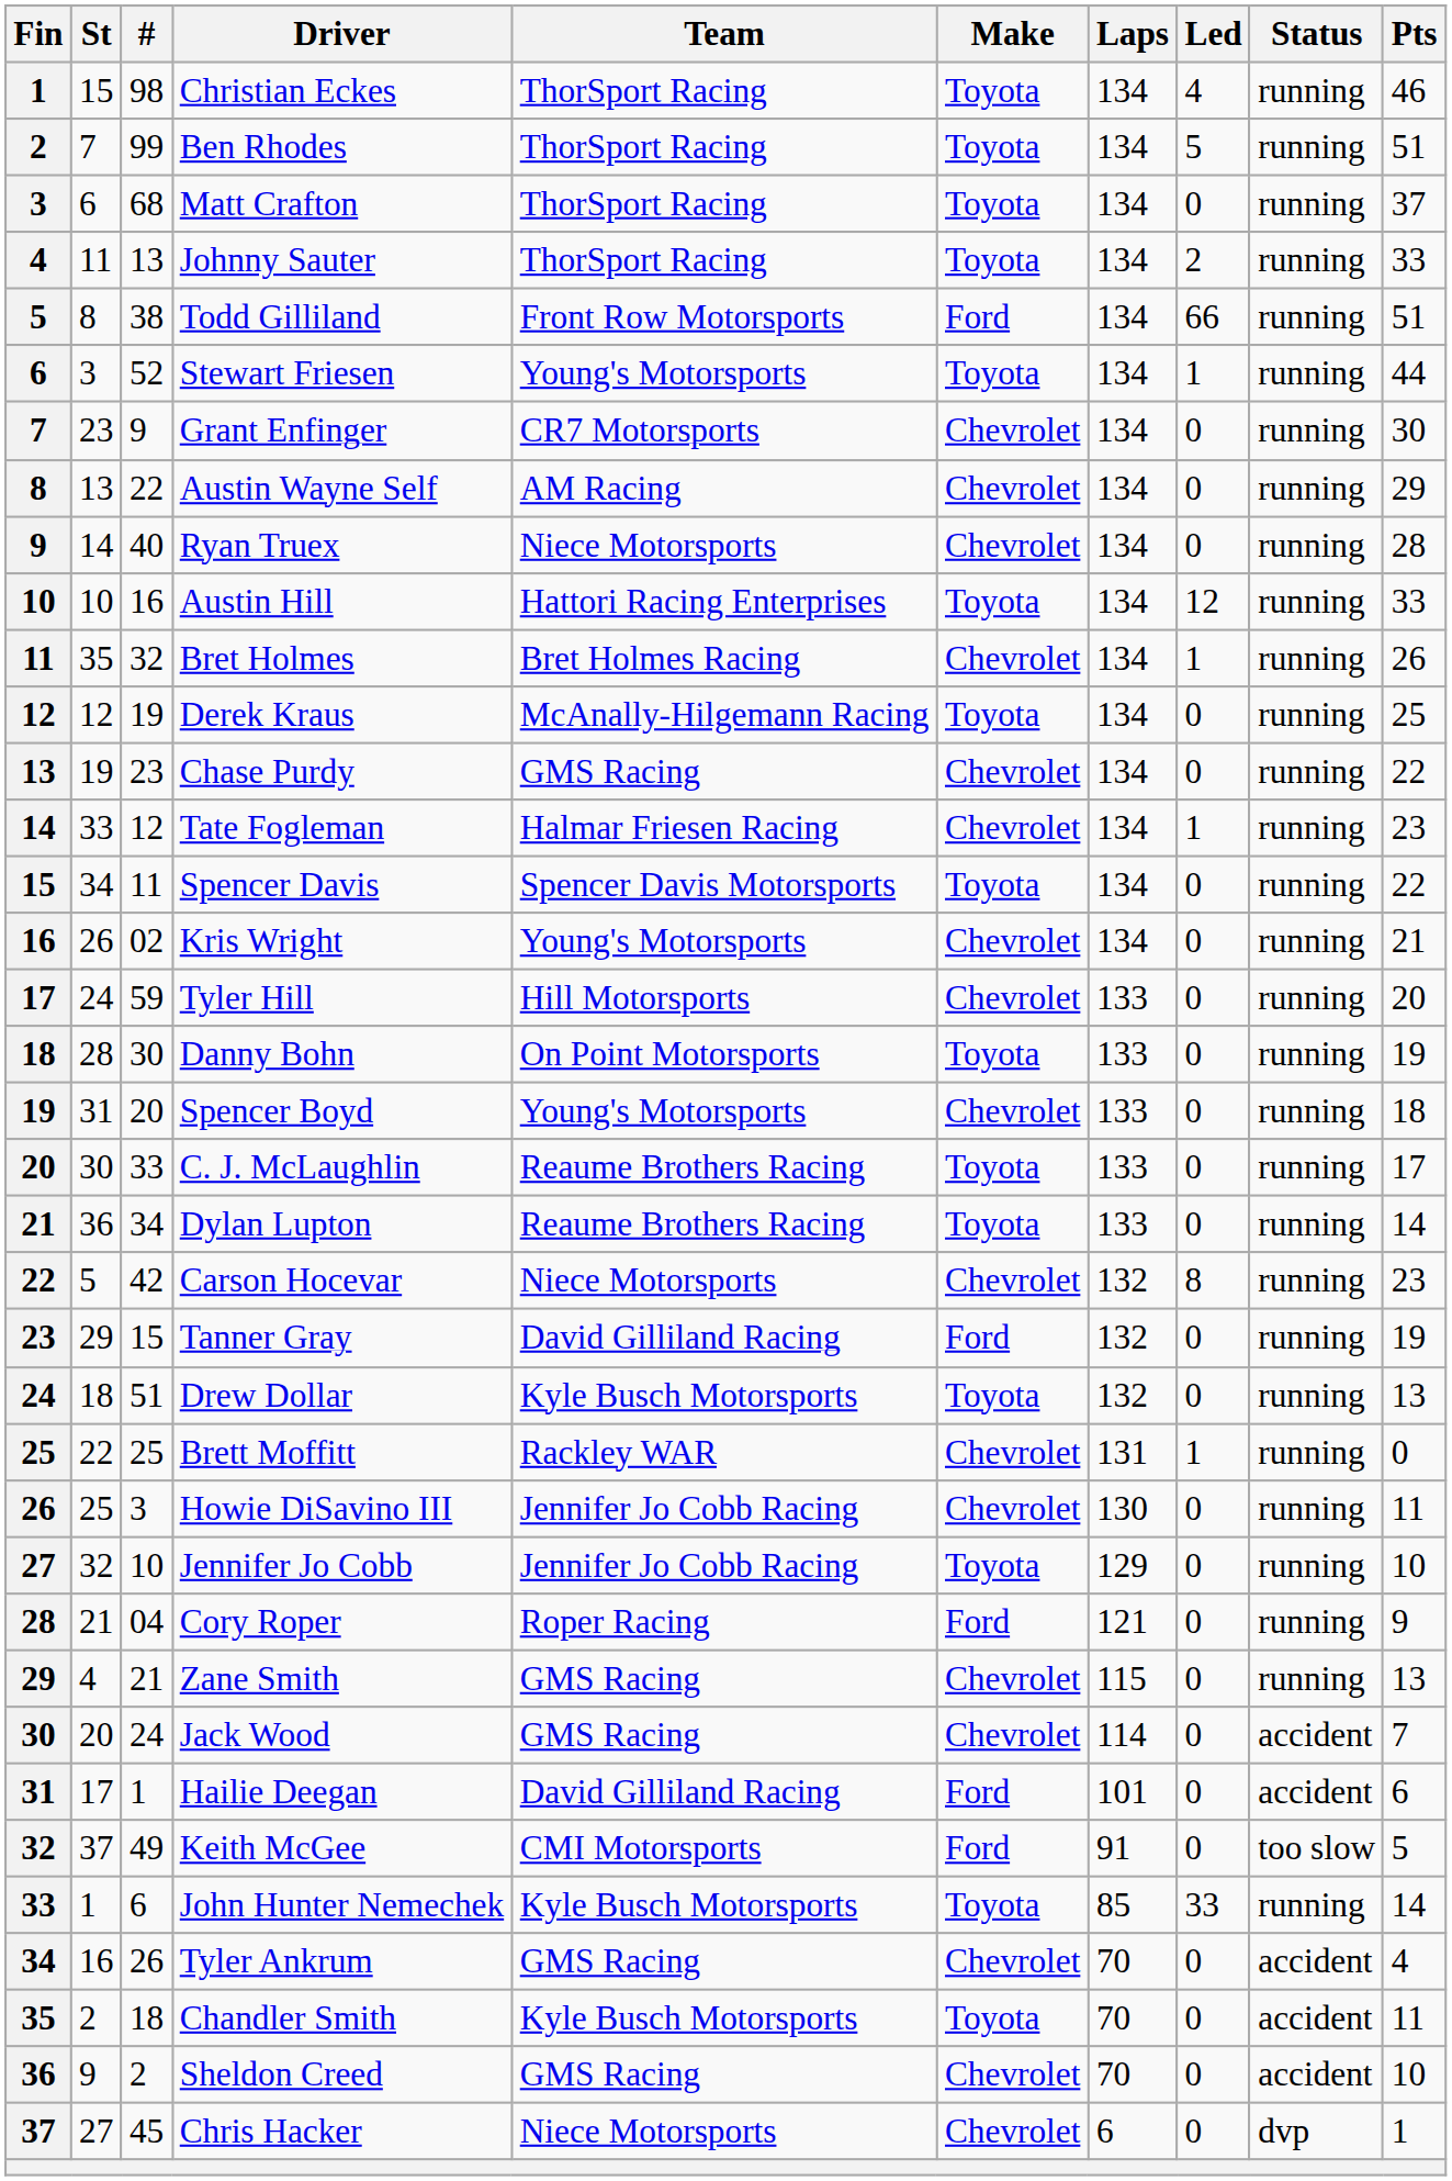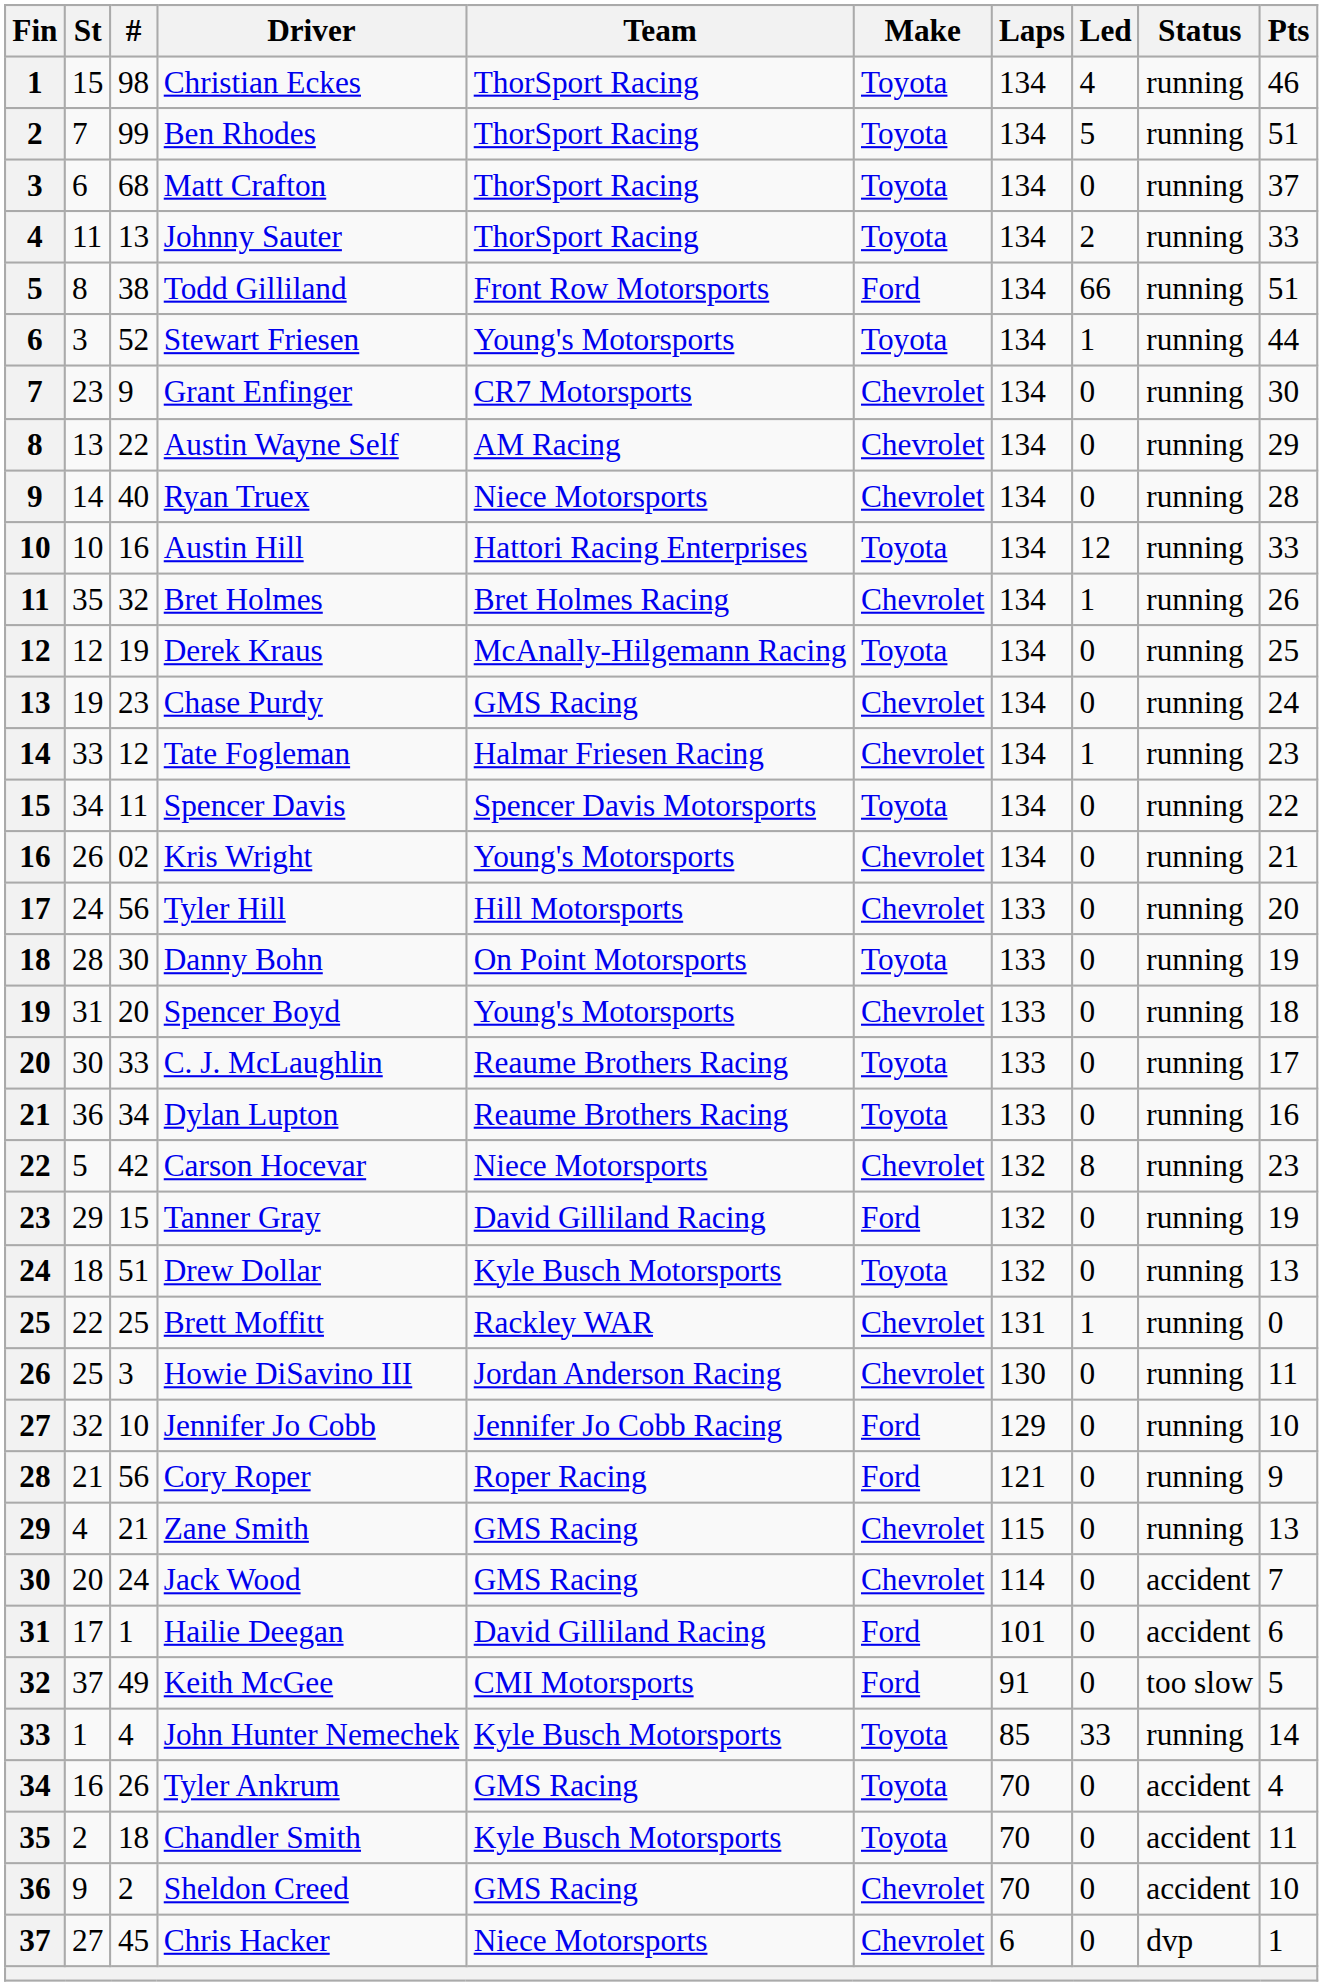 <table class="wikitable" style="font-size: 95%;">
 <tr>
 <th>Fin</th>
 <th>St</th>
 <th>#</th>
 <th>Driver</th>
 <th>Team</th>
 <th>Make</th>
 <th>Laps</th>
 <th>Led</th>
 <th>Status</th>
 <th>Pts</th>
 </tr>
 <tr>
 <th>1</th>
 <td>15</td>
 <td>98</td>
 <td><a href='#'>Christian Eckes</a></td>
 <td><a href='#'>ThorSport Racing</a></td>
 <td><a href='#'>Toyota</a></td>
 <td>134</td>
 <td>4</td>
 <td>running</td>
 <td>46</td>
 </tr>
 <tr>
 <th>2</th>
 <td>7</td>
 <td>99</td>
 <td><a href='#'>Ben Rhodes</a></td>
 <td><a href='#'>ThorSport Racing</a></td>
 <td><a href='#'>Toyota</a></td>
 <td>134</td>
 <td>5</td>
 <td>running</td>
 <td>51</td>
 </tr>
 <tr>
 <th>3</th>
 <td>6</td>
 <td>68</td>
 <td><a href='#'>Matt Crafton</a></td>
 <td><a href='#'>ThorSport Racing</a></td>
 <td><a href='#'>Toyota</a></td>
 <td>134</td>
 <td>0</td>
 <td>running</td>
 <td>37</td>
 </tr>
 <tr>
 <th>4</th>
 <td>11</td>
 <td>13</td>
 <td><a href='#'>Johnny Sauter</a></td>
 <td><a href='#'>ThorSport Racing</a></td>
 <td><a href='#'>Toyota</a></td>
 <td>134</td>
 <td>2</td>
 <td>running</td>
 <td>33</td>
 </tr>
 <tr>
 <th>5</th>
 <td>8</td>
 <td>38</td>
 <td><a href='#'>Todd Gilliland</a></td>
 <td><a href='#'>Front Row Motorsports</a></td>
 <td><a href='#'>Ford</a></td>
 <td>134</td>
 <td>66</td>
 <td>running</td>
 <td>51</td>
 </tr>
 <tr>
 <th>6</th>
 <td>3</td>
 <td>52</td>
 <td><a href='#'>Stewart Friesen</a></td>
 <td><a href='#'>Young's Motorsports</a></td>
 <td><a href='#'>Toyota</a></td>
 <td>134</td>
 <td>1</td>
 <td>running</td>
 <td>44</td>
 </tr>
 <tr>
 <th>7</th>
 <td>23</td>
 <td>9</td>
 <td><a href='#'>Grant Enfinger</a></td>
 <td><a href='#'>CR7 Motorsports</a></td>
 <td><a href='#'>Chevrolet</a></td>
 <td>134</td>
 <td>0</td>
 <td>running</td>
 <td>30</td>
 </tr>
 <tr>
 <th>8</th>
 <td>13</td>
 <td>22</td>
 <td><a href='#'>Austin Wayne Self</a></td>
 <td><a href='#'>AM Racing</a></td>
 <td><a href='#'>Chevrolet</a></td>
 <td>134</td>
 <td>0</td>
 <td>running</td>
 <td>29</td>
 </tr>
 <tr>
 <th>9</th>
 <td>14</td>
 <td>40</td>
 <td><a href='#'>Ryan Truex</a></td>
 <td><a href='#'>Niece Motorsports</a></td>
 <td><a href='#'>Chevrolet</a></td>
 <td>134</td>
 <td>0</td>
 <td>running</td>
 <td>28</td>
 </tr>
 <tr>
 <th>10</th>
 <td>10</td>
 <td>16</td>
 <td><a href='#'>Austin Hill</a></td>
 <td><a href='#'>Hattori Racing Enterprises</a></td>
 <td><a href='#'>Toyota</a></td>
 <td>134</td>
 <td>12</td>
 <td>running</td>
 <td>33</td>
 </tr>
 <tr>
 <th>11</th>
 <td>35</td>
 <td>32</td>
 <td><a href='#'>Bret Holmes</a></td>
 <td><a href='#'>Bret Holmes Racing</a></td>
 <td><a href='#'>Chevrolet</a></td>
 <td>134</td>
 <td>1</td>
 <td>running</td>
 <td>26</td>
 </tr>
 <tr>
 <th>12</th>
 <td>12</td>
 <td>19</td>
 <td><a href='#'>Derek Kraus</a></td>
 <td><a href='#'>McAnally-Hilgemann Racing</a></td>
 <td><a href='#'>Toyota</a></td>
 <td>134</td>
 <td>0</td>
 <td>running</td>
 <td>25</td>
 </tr>
 <tr>
 <th>13</th>
 <td>19</td>
 <td>23</td>
 <td><a href='#'>Chase Purdy</a></td>
 <td><a href='#'>GMS Racing</a></td>
 <td><a href='#'>Chevrolet</a></td>
 <td>134</td>
 <td>0</td>
 <td>running</td>
-<td>22</td>
+<td>24</td>
 </tr>
 <tr>
 <th>14</th>
 <td>33</td>
 <td>12</td>
 <td><a href='#'>Tate Fogleman</a></td>
 <td><a href='#'>Halmar Friesen Racing</a></td>
 <td><a href='#'>Chevrolet</a></td>
 <td>134</td>
 <td>1</td>
 <td>running</td>
 <td>23</td>
 </tr>
 <tr>
 <th>15</th>
 <td>34</td>
 <td>11</td>
 <td><a href='#'>Spencer Davis</a></td>
 <td><a href='#'>Spencer Davis Motorsports</a></td>
 <td><a href='#'>Toyota</a></td>
 <td>134</td>
 <td>0</td>
 <td>running</td>
 <td>22</td>
 </tr>
 <tr>
 <th>16</th>
 <td>26</td>
 <td>02</td>
 <td><a href='#'>Kris Wright</a></td>
 <td><a href='#'>Young's Motorsports</a></td>
 <td><a href='#'>Chevrolet</a></td>
 <td>134</td>
 <td>0</td>
 <td>running</td>
 <td>21</td>
 </tr>
 <tr>
 <th>17</th>
 <td>24</td>
-<td>59</td>
+<td>56</td>
 <td><a href='#'>Tyler Hill</a></td>
 <td><a href='#'>Hill Motorsports</a></td>
 <td><a href='#'>Chevrolet</a></td>
 <td>133</td>
 <td>0</td>
 <td>running</td>
 <td>20</td>
 </tr>
 <tr>
 <th>18</th>
 <td>28</td>
 <td>30</td>
 <td><a href='#'>Danny Bohn</a></td>
 <td><a href='#'>On Point Motorsports</a></td>
 <td><a href='#'>Toyota</a></td>
 <td>133</td>
 <td>0</td>
 <td>running</td>
 <td>19</td>
 </tr>
 <tr>
 <th>19</th>
 <td>31</td>
 <td>20</td>
 <td><a href='#'>Spencer Boyd</a></td>
 <td><a href='#'>Young's Motorsports</a></td>
 <td><a href='#'>Chevrolet</a></td>
 <td>133</td>
 <td>0</td>
 <td>running</td>
 <td>18</td>
 </tr>
 <tr>
 <th>20</th>
 <td>30</td>
 <td>33</td>
 <td><a href='#'>C. J. McLaughlin</a></td>
 <td><a href='#'>Reaume Brothers Racing</a></td>
 <td><a href='#'>Toyota</a></td>
 <td>133</td>
 <td>0</td>
 <td>running</td>
 <td>17</td>
 </tr>
 <tr>
 <th>21</th>
 <td>36</td>
 <td>34</td>
 <td><a href='#'>Dylan Lupton</a></td>
 <td><a href='#'>Reaume Brothers Racing</a></td>
 <td><a href='#'>Toyota</a></td>
 <td>133</td>
 <td>0</td>
 <td>running</td>
-<td>14</td>
+<td>16</td>
 </tr>
 <tr>
 <th>22</th>
 <td>5</td>
 <td>42</td>
 <td><a href='#'>Carson Hocevar</a></td>
 <td><a href='#'>Niece Motorsports</a></td>
 <td><a href='#'>Chevrolet</a></td>
 <td>132</td>
 <td>8</td>
 <td>running</td>
 <td>23</td>
 </tr>
 <tr>
 <th>23</th>
 <td>29</td>
 <td>15</td>
 <td><a href='#'>Tanner Gray</a></td>
 <td><a href='#'>David Gilliland Racing</a></td>
 <td><a href='#'>Ford</a></td>
 <td>132</td>
 <td>0</td>
 <td>running</td>
 <td>19</td>
 </tr>
 <tr>
 <th>24</th>
 <td>18</td>
 <td>51</td>
 <td><a href='#'>Drew Dollar</a></td>
 <td><a href='#'>Kyle Busch Motorsports</a></td>
 <td><a href='#'>Toyota</a></td>
 <td>132</td>
 <td>0</td>
 <td>running</td>
 <td>13</td>
 </tr>
 <tr>
 <th>25</th>
 <td>22</td>
 <td>25</td>
 <td><a href='#'>Brett Moffitt</a></td>
 <td><a href='#'>Rackley WAR</a></td>
 <td><a href='#'>Chevrolet</a></td>
 <td>131</td>
 <td>1</td>
 <td>running</td>
 <td>0</td>
 </tr>
 <tr>
 <th>26</th>
 <td>25</td>
 <td>3</td>
 <td><a href='#'>Howie DiSavino III</a></td>
-<td><a href='#'>Jennifer Jo Cobb Racing</a></td>
+<td><a href='#'>Jordan Anderson Racing</a></td>
 <td><a href='#'>Chevrolet</a></td>
 <td>130</td>
 <td>0</td>
 <td>running</td>
 <td>11</td>
 </tr>
 <tr>
 <th>27</th>
 <td>32</td>
 <td>10</td>
 <td><a href='#'>Jennifer Jo Cobb</a></td>
 <td><a href='#'>Jennifer Jo Cobb Racing</a></td>
-<td><a href='#'>Toyota</a></td>
+<td><a href='#'>Ford</a></td>
 <td>129</td>
 <td>0</td>
 <td>running</td>
 <td>10</td>
 </tr>
 <tr>
 <th>28</th>
 <td>21</td>
-<td>04</td>
+<td>56</td>
 <td><a href='#'>Cory Roper</a></td>
 <td><a href='#'>Roper Racing</a></td>
 <td><a href='#'>Ford</a></td>
 <td>121</td>
 <td>0</td>
 <td>running</td>
 <td>9</td>
 </tr>
 <tr>
 <th>29</th>
 <td>4</td>
 <td>21</td>
 <td><a href='#'>Zane Smith</a></td>
 <td><a href='#'>GMS Racing</a></td>
 <td><a href='#'>Chevrolet</a></td>
 <td>115</td>
 <td>0</td>
 <td>running</td>
 <td>13</td>
 </tr>
 <tr>
 <th>30</th>
 <td>20</td>
 <td>24</td>
 <td><a href='#'>Jack Wood</a></td>
 <td><a href='#'>GMS Racing</a></td>
 <td><a href='#'>Chevrolet</a></td>
 <td>114</td>
 <td>0</td>
 <td>accident</td>
 <td>7</td>
 </tr>
 <tr>
 <th>31</th>
 <td>17</td>
 <td>1</td>
 <td><a href='#'>Hailie Deegan</a></td>
 <td><a href='#'>David Gilliland Racing</a></td>
 <td><a href='#'>Ford</a></td>
 <td>101</td>
 <td>0</td>
 <td>accident</td>
 <td>6</td>
 </tr>
 <tr>
 <th>32</th>
 <td>37</td>
 <td>49</td>
 <td><a href='#'>Keith McGee</a></td>
 <td><a href='#'>CMI Motorsports</a></td>
 <td><a href='#'>Ford</a></td>
 <td>91</td>
 <td>0</td>
 <td>too slow</td>
 <td>5</td>
 </tr>
 <tr>
 <th>33</th>
 <td>1</td>
-<td>6</td>
+<td>4</td>
 <td><a href='#'>John Hunter Nemechek</a></td>
 <td><a href='#'>Kyle Busch Motorsports</a></td>
 <td><a href='#'>Toyota</a></td>
 <td>85</td>
 <td>33</td>
 <td>running</td>
 <td>14</td>
 </tr>
 <tr>
 <th>34</th>
 <td>16</td>
 <td>26</td>
 <td><a href='#'>Tyler Ankrum</a></td>
 <td><a href='#'>GMS Racing</a></td>
-<td><a href='#'>Chevrolet</a></td>
+<td><a href='#'>Toyota</a></td>
 <td>70</td>
 <td>0</td>
 <td>accident</td>
 <td>4</td>
 </tr>
 <tr>
 <th>35</th>
 <td>2</td>
 <td>18</td>
 <td><a href='#'>Chandler Smith</a></td>
 <td><a href='#'>Kyle Busch Motorsports</a></td>
 <td><a href='#'>Toyota</a></td>
 <td>70</td>
 <td>0</td>
 <td>accident</td>
 <td>11</td>
 </tr>
 <tr>
 <th>36</th>
 <td>9</td>
 <td>2</td>
 <td><a href='#'>Sheldon Creed</a></td>
 <td><a href='#'>GMS Racing</a></td>
 <td><a href='#'>Chevrolet</a></td>
 <td>70</td>
 <td>0</td>
 <td>accident</td>
 <td>10</td>
 </tr>
 <tr>
 <th>37</th>
 <td>27</td>
 <td>45</td>
 <td><a href='#'>Chris Hacker</a></td>
 <td><a href='#'>Niece Motorsports</a></td>
 <td><a href='#'>Chevrolet</a></td>
 <td>6</td>
 <td>0</td>
 <td>dvp</td>
 <td>1</td>
 </tr>
 <tr>
 <th colspan="10"></th>
 </tr>
 </table>
